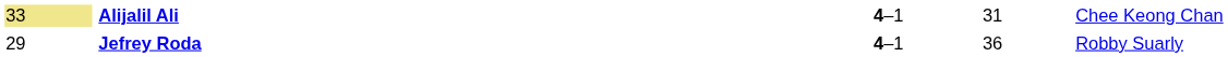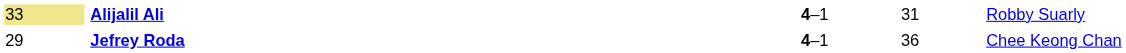 <table width="100%" cellspacing="5">
 <tr>
 <th width=5%></th>
 <th width=40%></th>
 <th width=10%></th>
 <th width=5%></th>
 <th width=40%></th>
 </tr>
 <tr>
 <td style="background: khaki;">33</td>
 <td> <strong><a href='#'>Alijalil Ali</a></strong></td>
 <td align="center"><strong>4</strong>–1</td>
 <td>31</td>
-<td> <a href='#'>Chee Keong Chan</a></td>
+<td> <a href='#'>Robby Suarly</a></td>
 </tr>
 <tr>
 <td>29</td>
 <td> <strong><a href='#'>Jefrey Roda</a></strong></td>
 <td align="center"><strong>4</strong>–1</td>
 <td>36</td>
-<td> <a href='#'>Robby Suarly</a></td>
+<td> <a href='#'>Chee Keong Chan</a></td>
 </tr>
 </table>
